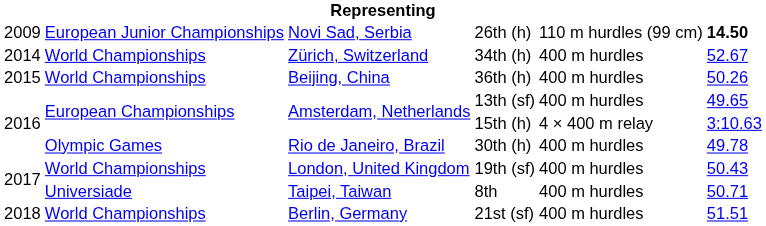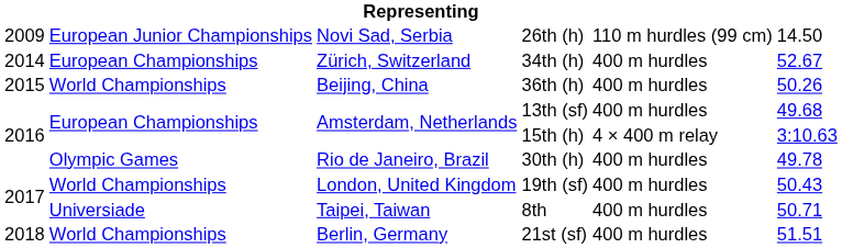 <table>
 <tr>
 <th colspan="6">Representing </th>
 </tr>
 <tr>
 <td>2009</td>
 <td><a href='#'>European Junior Championships</a></td>
 <td><a href='#'>Novi Sad, Serbia</a></td>
 <td>26th (h)</td>
 <td>110 m hurdles (99 cm)</td>
-<td><strong>14.50</strong></td>
+<td>14.50</td>
 </tr>
 <tr>
 <td>2014</td>
-<td><a href='#'>World Championships</a></td>
+<td><a href='#'>European Championships</a></td>
 <td><a href='#'>Zürich, Switzerland</a></td>
 <td>34th (h)</td>
 <td>400 m hurdles</td>
 <td><a href='#'>52.67</a></td>
 </tr>
 <tr>
 <td>2015</td>
 <td><a href='#'>World Championships</a></td>
 <td><a href='#'>Beijing, China</a></td>
 <td>36th (h)</td>
 <td>400 m hurdles</td>
 <td><a href='#'>50.26</a></td>
 </tr>
 <tr>
 <td rowspan=3>2016</td>
 <td rowspan=2><a href='#'>European Championships</a></td>
 <td rowspan=2><a href='#'>Amsterdam, Netherlands</a></td>
 <td>13th (sf)</td>
 <td>400 m hurdles</td>
-<td><a href='#'>49.65</a></td>
+<td><a href='#'>49.68</a></td>
 </tr>
 <tr>
 <td>15th (h)</td>
 <td>4 × 400 m relay</td>
 <td><a href='#'>3:10.63</a></td>
 </tr>
 <tr>
 <td><a href='#'>Olympic Games</a></td>
 <td><a href='#'>Rio de Janeiro, Brazil</a></td>
 <td>30th (h)</td>
 <td>400 m hurdles</td>
 <td><a href='#'>49.78</a></td>
 </tr>
 <tr>
 <td rowspan=2>2017</td>
 <td><a href='#'>World Championships</a></td>
 <td><a href='#'>London, United Kingdom</a></td>
 <td>19th (sf)</td>
 <td>400 m hurdles</td>
 <td><a href='#'>50.43</a></td>
 </tr>
 <tr>
 <td><a href='#'>Universiade</a></td>
 <td><a href='#'>Taipei, Taiwan</a></td>
 <td>8th</td>
 <td>400 m hurdles</td>
 <td><a href='#'>50.71</a></td>
 </tr>
 <tr>
 <td>2018</td>
 <td><a href='#'>World Championships</a></td>
 <td><a href='#'>Berlin, Germany</a></td>
 <td>21st (sf)</td>
 <td>400 m hurdles</td>
 <td><a href='#'>51.51</a></td>
 </tr>
 </table>
